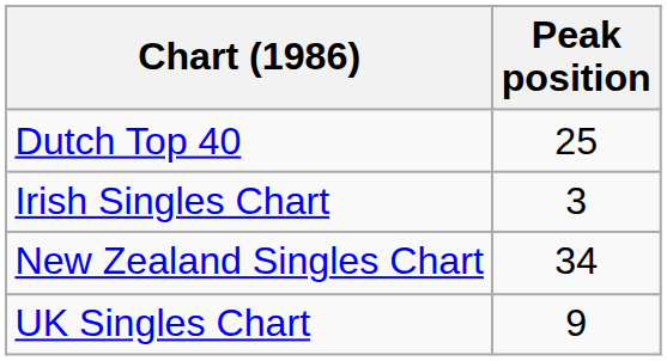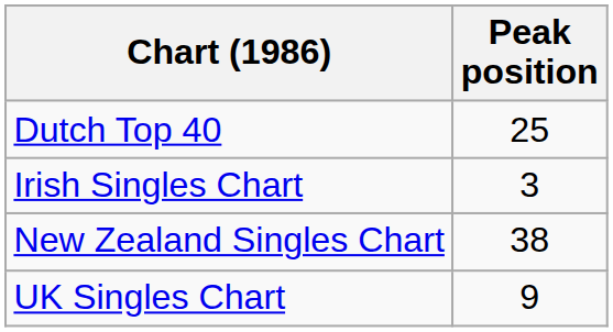 <table class="wikitable sortable">
 <tr>
 <th>Chart (1986)</th>
 <th>Peak<br>position</th>
 </tr>
 <tr>
 <td><a href='#'>Dutch Top 40</a></td>
 <td style="text-align:center;">25</td>
 </tr>
 <tr>
 <td><a href='#'>Irish Singles Chart</a></td>
 <td style="text-align:center;">3</td>
 </tr>
 <tr>
 <td><a href='#'>New Zealand Singles Chart</a></td>
-<td style="text-align:center;">34</td>
+<td style="text-align:center;">38</td>
 </tr>
 <tr>
 <td><a href='#'>UK Singles Chart</a></td>
 <td style="text-align:center;">9</td>
 </tr>
 </table>
